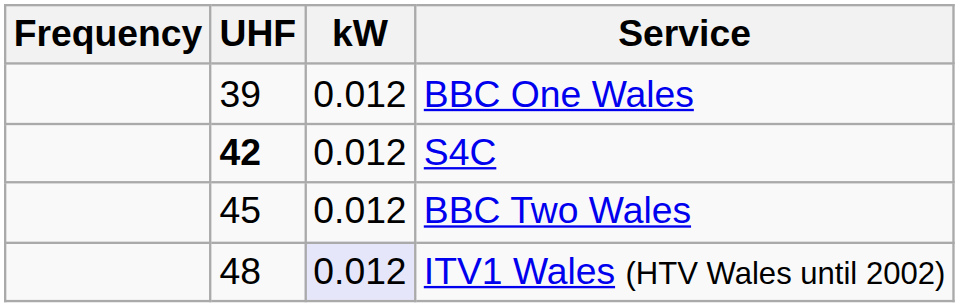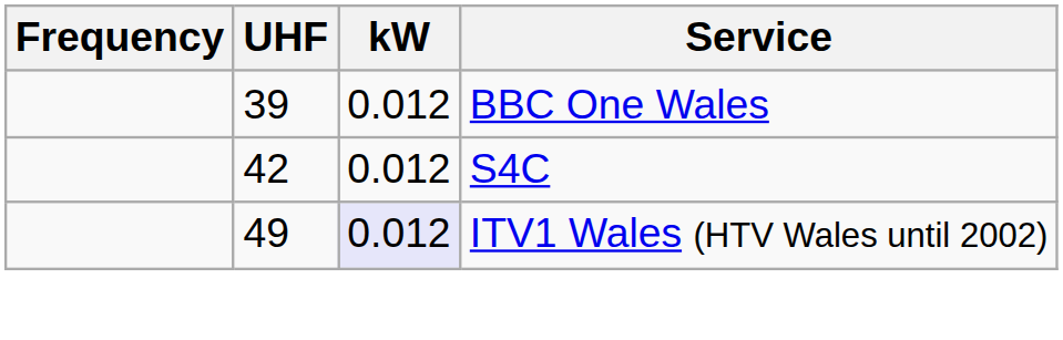 <table class="wikitable sortable">
 <tr>
 <th>Frequency</th>
 <th>UHF</th>
 <th>kW</th>
 <th>Service</th>
 </tr>
 <tr>
 <td></td>
 <td>39</td>
 <td>0.012</td>
 <td><a href='#'>BBC One Wales</a></td>
 </tr>
 <tr>
 <td></td>
-<td><strong>42</strong></td>
+<td>42</td>
 <td>0.012</td>
 <td><a href='#'>S4C</a></td>
 </tr>
 <tr>
 <td></td>
-<td>45</td>
-<td>0.012</td>
-<td><a href='#'>BBC Two Wales</a></td>
-</tr>
-<tr>
-<td></td>
-<td>48</td>
+<td>49</td>
 <td style="background: lavender;">0.012</td>
 <td><a href='#'>ITV1 Wales</a> <small>(HTV Wales until 2002)</small></td>
 </tr>
 </table>
